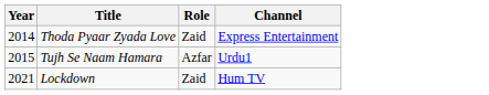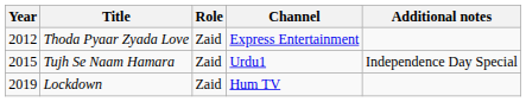 <table class="wikitable">
 <tr>
 <th>Year</th>
 <th>Title</th>
 <th>Role</th>
 <th>Channel</th>
+<th>Additional notes</th>
 </tr>
 <tr>
-<td>2014</td>
+<td>2012</td>
 <td><em>Thoda Pyaar Zyada Love</em></td>
 <td>Zaid</td>
 <td><a href='#'>Express Entertainment</a></td>
+<td></td>
 </tr>
 <tr>
 <td>2015</td>
 <td><em>Tujh Se Naam Hamara</em></td>
-<td>Azfar</td>
+<td>Zaid</td>
 <td><a href='#'>Urdu1</a></td>
+<td>Independence Day Special</td>
 </tr>
 <tr>
-<td>2021</td>
+<td>2019</td>
 <td><em>Lockdown</em></td>
 <td>Zaid</td>
 <td><a href='#'>Hum TV</a></td>
+<td></td>
 </tr>
 </table>
